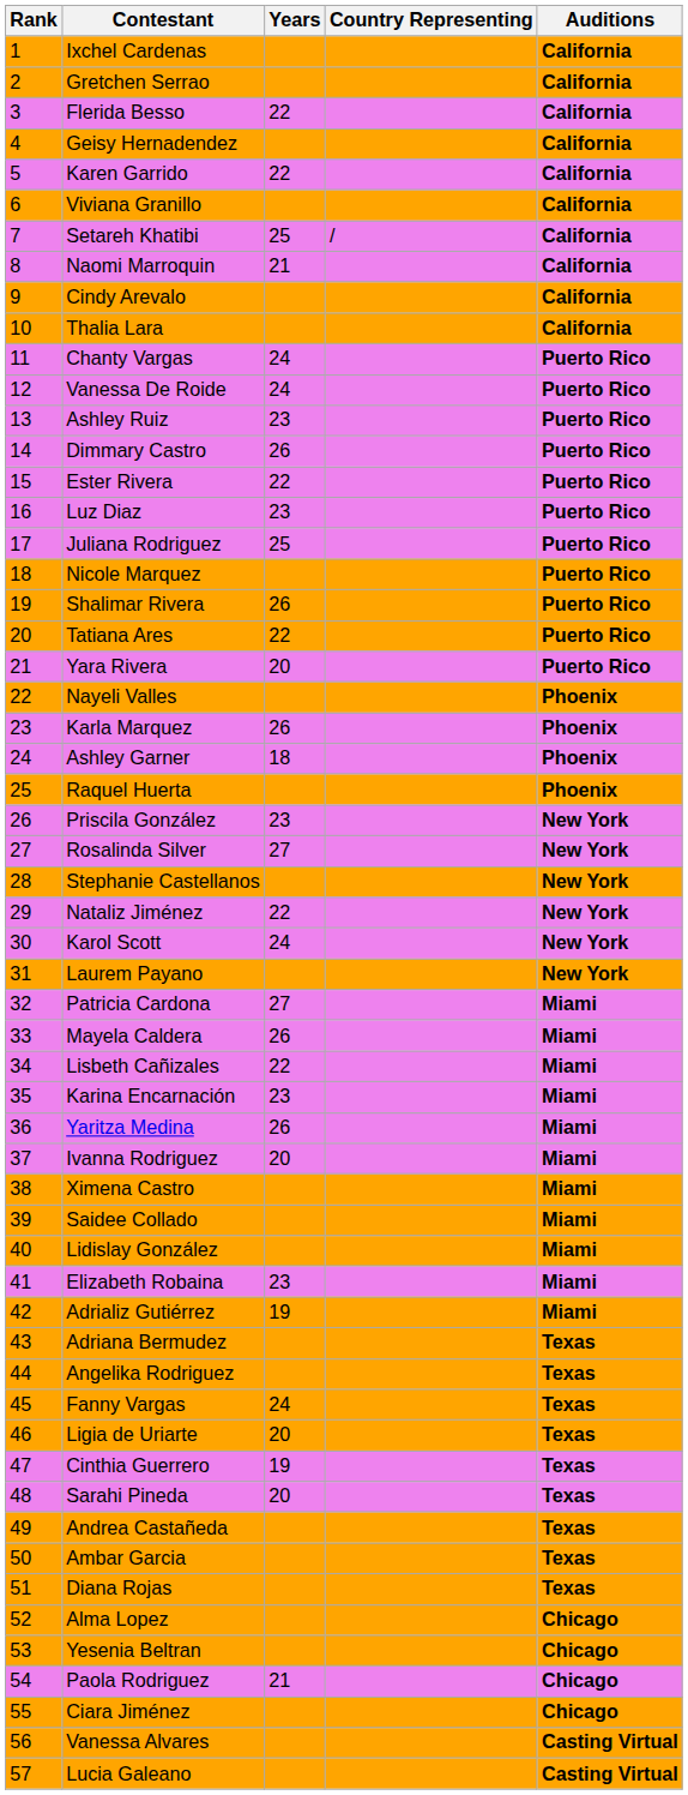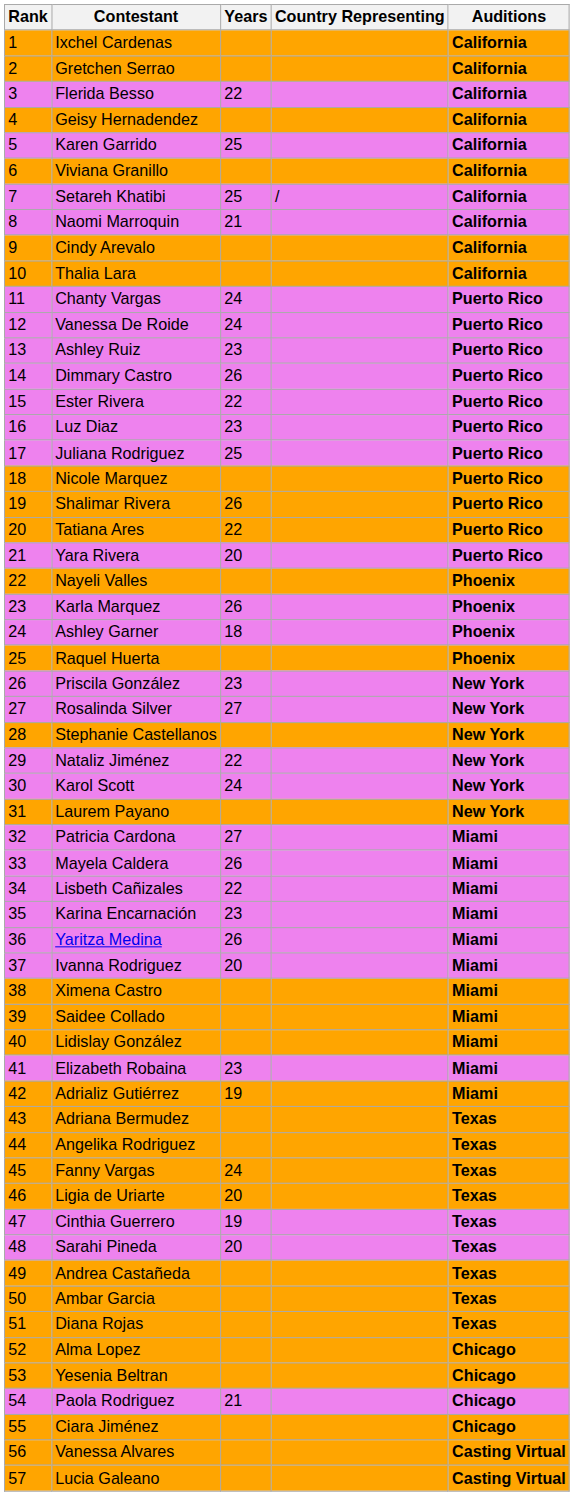 <table class="wikitable">
 <tr>
 <th>Rank</th>
 <th>Contestant</th>
 <th>Years</th>
 <th>Country Representing</th>
 <th>Auditions</th>
 </tr>
 <tr>
 <td bgcolor="Orange">1</td>
 <td bgcolor="Orange">Ixchel Cardenas</td>
 <td bgcolor="Orange"></td>
 <td bgcolor="Orange"><strong></strong></td>
 <td bgcolor="Orange"><strong>California</strong></td>
 </tr>
 <tr>
 <td bgcolor="Orange">2</td>
 <td bgcolor="Orange">Gretchen Serrao</td>
 <td bgcolor="Orange"></td>
 <td bgcolor="Orange"><strong></strong></td>
 <td bgcolor="Orange"><strong>California</strong></td>
 </tr>
 <tr>
 <td bgcolor="Violet">3</td>
 <td bgcolor="Violet">Flerida Besso</td>
 <td bgcolor="Violet">22</td>
 <td bgcolor="Violet"><strong></strong></td>
 <td bgcolor="Violet"><strong>California</strong></td>
 </tr>
 <tr>
 <td bgcolor="Orange">4</td>
 <td bgcolor="Orange">Geisy Hernadendez</td>
 <td bgcolor="Orange"></td>
 <td bgcolor="Orange"><strong></strong></td>
 <td bgcolor="Orange"><strong>California</strong></td>
 </tr>
 <tr>
 <td bgcolor="Violet">5</td>
 <td bgcolor="Violet">Karen Garrido</td>
-<td bgcolor="Violet">22</td>
+<td bgcolor="Violet">25</td>
 <td bgcolor="Violet"><strong></strong></td>
 <td bgcolor="Violet"><strong>California</strong></td>
 </tr>
 <tr>
 <td bgcolor="Orange">6</td>
 <td bgcolor="Orange">Viviana Granillo</td>
 <td bgcolor="Orange"></td>
 <td bgcolor="Orange"><strong></strong></td>
 <td bgcolor="Orange"><strong>California</strong></td>
 </tr>
 <tr>
 <td bgcolor="Violet">7</td>
 <td bgcolor="Violet">Setareh Khatibi</td>
 <td bgcolor="Violet">25</td>
 <td bgcolor="Violet"><strong></strong>/<strong></strong></td>
 <td bgcolor="Violet"><strong>California</strong></td>
 </tr>
 <tr>
 <td bgcolor="Violet">8</td>
 <td bgcolor="Violet">Naomi Marroquin</td>
 <td bgcolor="Violet">21</td>
 <td bgcolor="Violet"><strong></strong></td>
 <td bgcolor="Violet"><strong>California</strong></td>
 </tr>
 <tr>
 <td bgcolor="Orange">9</td>
 <td bgcolor="Orange">Cindy Arevalo</td>
 <td bgcolor="Orange"></td>
 <td bgcolor="Orange"><strong></strong></td>
 <td bgcolor="Orange"><strong>California</strong></td>
 </tr>
 <tr>
 <td bgcolor="Orange">10</td>
 <td bgcolor="Orange">Thalia Lara</td>
 <td bgcolor="Orange"></td>
 <td bgcolor="Orange"><strong></strong></td>
 <td bgcolor="Orange"><strong>California</strong></td>
 </tr>
 <tr>
 <td bgcolor="Violet">11</td>
 <td bgcolor="Violet">Chanty Vargas</td>
 <td bgcolor="Violet">24</td>
 <td bgcolor="Violet"><strong></strong></td>
 <td bgcolor="Violet"><strong>Puerto Rico</strong></td>
 </tr>
 <tr>
 <td bgcolor="Violet">12</td>
 <td bgcolor="Violet">Vanessa De Roide</td>
 <td bgcolor="Violet">24</td>
 <td bgcolor="Violet"><strong></strong></td>
 <td bgcolor="Violet"><strong>Puerto Rico</strong></td>
 </tr>
 <tr>
 <td bgcolor="Violet">13</td>
 <td bgcolor="Violet">Ashley Ruiz</td>
 <td bgcolor="Violet">23</td>
 <td bgcolor="Violet"><strong></strong></td>
 <td bgcolor="Violet"><strong>Puerto Rico</strong></td>
 </tr>
 <tr>
 <td bgcolor="Violet">14</td>
 <td bgcolor="Violet">Dimmary Castro</td>
 <td bgcolor="Violet">26</td>
 <td bgcolor="Violet"><strong></strong></td>
 <td bgcolor="Violet"><strong>Puerto Rico</strong></td>
 </tr>
 <tr>
 <td bgcolor="Violet">15</td>
 <td bgcolor="Violet">Ester Rivera</td>
 <td bgcolor="Violet">22</td>
 <td bgcolor="Violet"><strong></strong></td>
 <td bgcolor="Violet"><strong>Puerto Rico</strong></td>
 </tr>
 <tr>
 <td bgcolor="Violet">16</td>
 <td bgcolor="Violet">Luz Diaz</td>
 <td bgcolor="Violet">23</td>
 <td bgcolor="Violet"><strong></strong></td>
 <td bgcolor="Violet"><strong>Puerto Rico</strong></td>
 </tr>
 <tr>
 <td bgcolor="Violet">17</td>
 <td bgcolor="Violet">Juliana Rodriguez</td>
 <td bgcolor="Violet">25</td>
 <td bgcolor="Violet"><strong></strong></td>
 <td bgcolor="Violet"><strong>Puerto Rico</strong></td>
 </tr>
 <tr>
 <td bgcolor="Orange">18</td>
 <td bgcolor="Orange">Nicole Marquez</td>
 <td bgcolor="Orange"></td>
 <td bgcolor="Orange"><strong></strong></td>
 <td bgcolor="Orange"><strong>Puerto Rico</strong></td>
 </tr>
 <tr>
 <td bgcolor="Orange">19</td>
 <td bgcolor="Orange">Shalimar Rivera</td>
 <td bgcolor="Orange">26</td>
 <td bgcolor="Orange"><strong></strong></td>
 <td bgcolor="Orange"><strong>Puerto Rico</strong></td>
 </tr>
 <tr>
 <td bgcolor="Orange">20</td>
 <td bgcolor="Orange">Tatiana Ares</td>
 <td bgcolor="Orange">22</td>
 <td bgcolor="Orange"><strong></strong></td>
 <td bgcolor="Orange"><strong>Puerto Rico</strong></td>
 </tr>
 <tr>
 <td bgcolor="Violet">21</td>
 <td bgcolor="Violet">Yara Rivera</td>
 <td bgcolor="Violet">20</td>
 <td bgcolor="Violet"><strong></strong></td>
 <td bgcolor="Violet"><strong>Puerto Rico</strong></td>
 </tr>
 <tr>
 <td bgcolor="Orange">22</td>
 <td bgcolor="Orange">Nayeli Valles</td>
 <td bgcolor="Orange"></td>
 <td bgcolor="Orange"><strong></strong></td>
 <td bgcolor="Orange"><strong>Phoenix</strong></td>
 </tr>
 <tr>
 <td bgcolor="Violet">23</td>
 <td bgcolor="Violet">Karla Marquez</td>
 <td bgcolor="Violet">26</td>
 <td bgcolor="Violet"><strong></strong></td>
 <td bgcolor="Violet"><strong>Phoenix</strong></td>
 </tr>
 <tr>
 <td bgcolor="Violet">24</td>
 <td bgcolor="Violet">Ashley Garner</td>
 <td bgcolor="Violet">18</td>
 <td bgcolor="Violet"><strong></strong></td>
 <td bgcolor="Violet"><strong>Phoenix</strong></td>
 </tr>
 <tr>
 <td bgcolor="Orange">25</td>
 <td bgcolor="Orange">Raquel Huerta</td>
 <td bgcolor="Orange"></td>
 <td bgcolor="Orange"><strong></strong></td>
 <td bgcolor="Orange"><strong>Phoenix</strong></td>
 </tr>
 <tr>
 <td bgcolor="Violet">26</td>
 <td bgcolor="Violet">Priscila González</td>
 <td bgcolor="Violet">23</td>
 <td bgcolor="Violet"><strong></strong></td>
 <td bgcolor="Violet"><strong>New York</strong></td>
 </tr>
 <tr>
 <td bgcolor="Violet">27</td>
 <td bgcolor="Violet">Rosalinda Silver</td>
 <td bgcolor="Violet">27</td>
 <td bgcolor="Violet"><strong></strong></td>
 <td bgcolor="Violet"><strong>New York</strong></td>
 </tr>
 <tr>
 <td bgcolor="Orange">28</td>
 <td bgcolor="Orange">Stephanie Castellanos</td>
 <td bgcolor="Orange"></td>
 <td bgcolor="Orange"><strong></strong></td>
 <td bgcolor="Orange"><strong>New York</strong></td>
 </tr>
 <tr>
 <td bgcolor="Violet">29</td>
 <td bgcolor="Violet">Nataliz Jiménez</td>
 <td bgcolor="Violet">22</td>
 <td bgcolor="Violet"><strong></strong></td>
 <td bgcolor="Violet"><strong>New York</strong></td>
 </tr>
 <tr>
 <td bgcolor="Violet">30</td>
 <td bgcolor="Violet">Karol Scott</td>
 <td bgcolor="Violet">24</td>
 <td bgcolor="Violet"><strong></strong></td>
 <td bgcolor="Violet"><strong>New York</strong></td>
 </tr>
 <tr>
 <td bgcolor="Orange">31</td>
 <td bgcolor="Orange">Laurem Payano</td>
 <td bgcolor="Orange"></td>
 <td bgcolor="Orange"><strong></strong></td>
 <td bgcolor="Orange"><strong>New York</strong></td>
 </tr>
 <tr>
 <td bgcolor="Violet">32</td>
 <td bgcolor="Violet">Patricia Cardona</td>
 <td bgcolor="Violet">27</td>
 <td bgcolor="Violet"><strong></strong></td>
 <td bgcolor="Violet"><strong>Miami</strong></td>
 </tr>
 <tr>
 <td bgcolor="Violet">33</td>
 <td bgcolor="Violet">Mayela Caldera</td>
 <td bgcolor="Violet">26</td>
 <td bgcolor="Violet"><strong></strong></td>
 <td bgcolor="Violet"><strong>Miami</strong></td>
 </tr>
 <tr>
 <td bgcolor="Violet">34</td>
 <td bgcolor="Violet">Lisbeth Cañizales</td>
 <td bgcolor="Violet">22</td>
 <td bgcolor="Violet"><strong></strong></td>
 <td bgcolor="Violet"><strong>Miami</strong></td>
 </tr>
 <tr>
 <td bgcolor="Violet">35</td>
 <td bgcolor="Violet">Karina Encarnación</td>
 <td bgcolor="Violet">23</td>
 <td bgcolor="Violet"><strong></strong></td>
 <td bgcolor="Violet"><strong>Miami</strong></td>
 </tr>
 <tr>
 <td bgcolor="Violet">36</td>
 <td bgcolor="Violet"><a href='#'>Yaritza Medina</a></td>
 <td bgcolor="Violet">26</td>
 <td bgcolor="Violet"><strong></strong></td>
 <td bgcolor="Violet"><strong>Miami</strong></td>
 </tr>
 <tr>
 <td bgcolor="Violet">37</td>
 <td bgcolor="Violet">Ivanna Rodriguez</td>
 <td bgcolor="Violet">20</td>
 <td bgcolor="Violet"><strong></strong></td>
 <td bgcolor="Violet"><strong>Miami</strong></td>
 </tr>
 <tr>
 <td bgcolor="Orange">38</td>
 <td bgcolor="Orange">Ximena Castro</td>
 <td bgcolor="Orange"></td>
 <td bgcolor="Orange"><strong></strong></td>
 <td bgcolor="Orange"><strong>Miami</strong></td>
 </tr>
 <tr>
 <td bgcolor="Orange">39</td>
 <td bgcolor="Orange">Saidee Collado</td>
 <td bgcolor="Orange"></td>
 <td bgcolor="Orange"><strong></strong></td>
 <td bgcolor="Orange"><strong>Miami</strong></td>
 </tr>
 <tr>
 <td bgcolor="Orange">40</td>
 <td bgcolor="Orange">Lidislay González</td>
 <td bgcolor="Orange"></td>
 <td bgcolor="Orange"><strong></strong></td>
 <td bgcolor="Orange"><strong>Miami</strong></td>
 </tr>
 <tr>
 <td bgcolor="Violet">41</td>
 <td bgcolor="Violet">Elizabeth Robaina</td>
 <td bgcolor="Violet">23</td>
 <td bgcolor="Violet"><strong></strong></td>
 <td bgcolor="Violet"><strong>Miami</strong></td>
 </tr>
 <tr>
 <td bgcolor="Orange">42</td>
 <td bgcolor="Orange">Adrializ Gutiérrez</td>
 <td bgcolor="Orange">19</td>
 <td bgcolor="Orange"><strong></strong></td>
 <td bgcolor="Orange"><strong>Miami</strong></td>
 </tr>
 <tr>
 <td bgcolor="Orange">43</td>
 <td bgcolor="Orange">Adriana Bermudez</td>
 <td bgcolor="Orange"></td>
 <td bgcolor="Orange"><strong></strong></td>
 <td bgcolor="Orange"><strong>Texas</strong></td>
 </tr>
 <tr>
 <td bgcolor="Orange">44</td>
 <td bgcolor="Orange">Angelika Rodriguez</td>
 <td bgcolor="Orange"></td>
 <td bgcolor="Orange"><strong></strong></td>
 <td bgcolor="Orange"><strong>Texas</strong></td>
 </tr>
 <tr>
 <td bgcolor="Orange">45</td>
 <td bgcolor="Orange">Fanny Vargas</td>
 <td bgcolor="Orange">24</td>
 <td bgcolor="Orange"><strong></strong></td>
 <td bgcolor="Orange"><strong>Texas</strong></td>
 </tr>
 <tr>
 <td bgcolor="Orange">46</td>
 <td bgcolor="Orange">Ligia de Uriarte</td>
 <td bgcolor="Orange">20</td>
 <td bgcolor="Orange"><strong></strong></td>
 <td bgcolor="Orange"><strong>Texas</strong></td>
 </tr>
 <tr>
 <td bgcolor="Violet">47</td>
 <td bgcolor="Violet">Cinthia Guerrero</td>
 <td bgcolor="Violet">19</td>
 <td bgcolor="Violet"><strong></strong></td>
 <td bgcolor="Violet"><strong>Texas</strong></td>
 </tr>
 <tr>
 <td bgcolor="Violet">48</td>
 <td bgcolor="Violet">Sarahi Pineda</td>
 <td bgcolor="Violet">20</td>
 <td bgcolor="Violet"><strong></strong></td>
 <td bgcolor="Violet"><strong>Texas</strong></td>
 </tr>
 <tr>
 <td bgcolor="Orange">49</td>
 <td bgcolor="Orange">Andrea Castañeda</td>
 <td bgcolor="Orange"></td>
 <td bgcolor="Orange"><strong></strong></td>
 <td bgcolor="Orange"><strong>Texas</strong></td>
 </tr>
 <tr>
 <td bgcolor="Orange">50</td>
 <td bgcolor="Orange">Ambar Garcia</td>
 <td bgcolor="Orange"></td>
 <td bgcolor="Orange"><strong></strong></td>
 <td bgcolor="Orange"><strong>Texas</strong></td>
 </tr>
 <tr>
 <td bgcolor="Orange">51</td>
 <td bgcolor="Orange">Diana Rojas</td>
 <td bgcolor="Orange"></td>
 <td bgcolor="Orange"><strong></strong></td>
 <td bgcolor="Orange"><strong>Texas</strong></td>
 </tr>
 <tr>
 <td bgcolor="Orange">52</td>
 <td bgcolor="Orange">Alma Lopez</td>
 <td bgcolor="Orange"></td>
 <td bgcolor="Orange"><strong></strong></td>
 <td bgcolor="Orange"><strong>Chicago</strong></td>
 </tr>
 <tr>
 <td bgcolor="Orange">53</td>
 <td bgcolor="Orange">Yesenia Beltran</td>
 <td bgcolor="Orange"></td>
 <td bgcolor="Orange"><strong></strong></td>
 <td bgcolor="Orange"><strong>Chicago</strong></td>
 </tr>
 <tr>
 <td bgcolor="Violet">54</td>
 <td bgcolor="Violet">Paola Rodriguez</td>
 <td bgcolor="Violet">21</td>
 <td bgcolor="Violet"><strong></strong></td>
 <td bgcolor="Violet"><strong>Chicago</strong></td>
 </tr>
 <tr>
 <td bgcolor="Orange">55</td>
 <td bgcolor="Orange">Ciara Jiménez</td>
 <td bgcolor="Orange"></td>
 <td bgcolor="Orange"><strong></strong></td>
 <td bgcolor="Orange"><strong>Chicago</strong></td>
 </tr>
 <tr>
 <td bgcolor="Orange">56</td>
 <td bgcolor="Orange">Vanessa Alvares</td>
 <td bgcolor="Orange"></td>
 <td bgcolor="Orange"><strong></strong></td>
 <td bgcolor="Orange"><strong>Casting Virtual</strong></td>
 </tr>
 <tr>
 <td bgcolor="Orange">57</td>
 <td bgcolor="Orange">Lucia Galeano</td>
 <td bgcolor="Orange"></td>
 <td bgcolor="Orange"><strong></strong></td>
 <td bgcolor="Orange"><strong>Casting Virtual</strong></td>
 </tr>
 </table>
